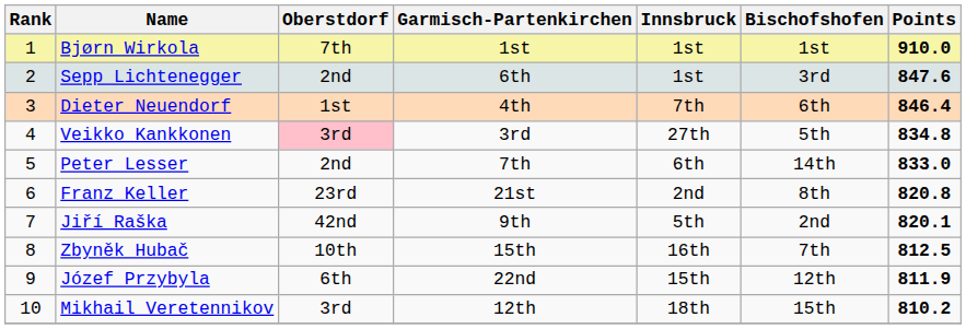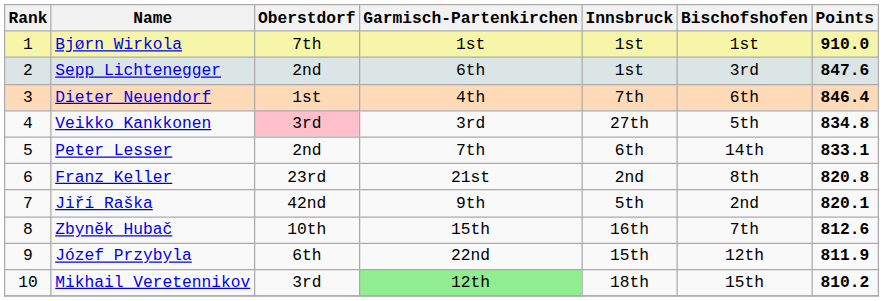 <table class="wikitable sortable">
 <tr>
 <th align=Center>Rank</th>
 <th>Name</th>
 <th>Oberstdorf</th>
 <th>Garmisch-Partenkirchen</th>
 <th>Innsbruck</th>
 <th>Bischofshofen</th>
 <th>Points</th>
 </tr>
 <tr style="background:#F7F6A8">
 <td align=center>1</td>
 <td> <a href='#'>Bjørn Wirkola</a></td>
 <td align=center>7th</td>
 <td align=center>1st</td>
 <td align=center>1st</td>
 <td align=center>1st</td>
 <td align=center><strong>910.0</strong></td>
 </tr>
 <tr style="background: #DCE5E5;">
 <td align=center>2</td>
 <td> <a href='#'>Sepp Lichtenegger</a></td>
 <td align=center>2nd</td>
 <td align=center>6th</td>
 <td align=center>1st</td>
 <td align=center>3rd</td>
 <td align=center><strong>847.6</strong></td>
 </tr>
 <tr style="background: #FFDAB9;">
 <td align=center>3</td>
 <td> <a href='#'>Dieter Neuendorf</a></td>
 <td align=center>1st</td>
 <td align=center>4th</td>
 <td align=center>7th</td>
 <td align=center>6th</td>
 <td align=center><strong>846.4</strong></td>
 </tr>
 <tr>
 <td align=center>4</td>
 <td> <a href='#'>Veikko Kankkonen</a></td>
 <td align=center style="background: pink;">3rd</td>
 <td align=center>3rd</td>
 <td align=center>27th</td>
 <td align=center>5th</td>
 <td align=center><strong>834.8</strong></td>
 </tr>
 <tr>
 <td align=center>5</td>
 <td> <a href='#'>Peter Lesser</a></td>
 <td align=center>2nd</td>
 <td align=center>7th</td>
 <td align=center>6th</td>
 <td align=center>14th</td>
-<td align=center><strong>833.0</strong></td>
+<td align=center><strong>833.1</strong></td>
 </tr>
 <tr>
 <td align=center>6</td>
 <td> <a href='#'>Franz Keller</a></td>
 <td align=center>23rd</td>
 <td align=center>21st</td>
 <td align=center>2nd</td>
 <td align=center>8th</td>
 <td align=center><strong>820.8</strong></td>
 </tr>
 <tr>
 <td align=center>7</td>
 <td> <a href='#'>Jiří Raška</a></td>
 <td align=center>42nd</td>
 <td align=center>9th</td>
 <td align=center>5th</td>
 <td align=center>2nd</td>
 <td align=center><strong>820.1</strong></td>
 </tr>
 <tr>
 <td align=center>8</td>
 <td> <a href='#'>Zbyněk Hubač</a></td>
 <td align=center>10th</td>
 <td align=center>15th</td>
 <td align=center>16th</td>
 <td align=center>7th</td>
-<td align=center><strong>812.5</strong></td>
+<td align=center><strong>812.6</strong></td>
 </tr>
 <tr>
 <td align=center>9</td>
 <td> <a href='#'>Józef Przybyla</a></td>
 <td align=center>6th</td>
 <td align=center>22nd</td>
 <td align=center>15th</td>
 <td align=center>12th</td>
 <td align=center><strong>811.9</strong></td>
 </tr>
 <tr>
 <td align=center>10</td>
 <td> <a href='#'>Mikhail Veretennikov</a></td>
 <td align=center>3rd</td>
-<td align=center>12th</td>
+<td align=center style="background: lightgreen;">12th</td>
 <td align=center>18th</td>
 <td align=center>15th</td>
 <td align=center><strong>810.2</strong></td>
 </tr>
 <tr>
 </tr>
 </table>
